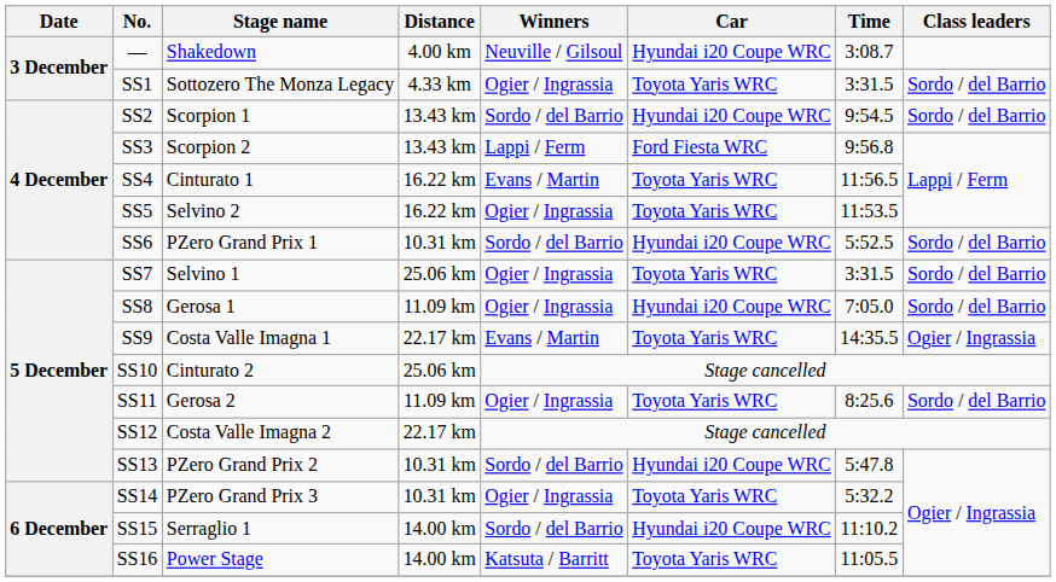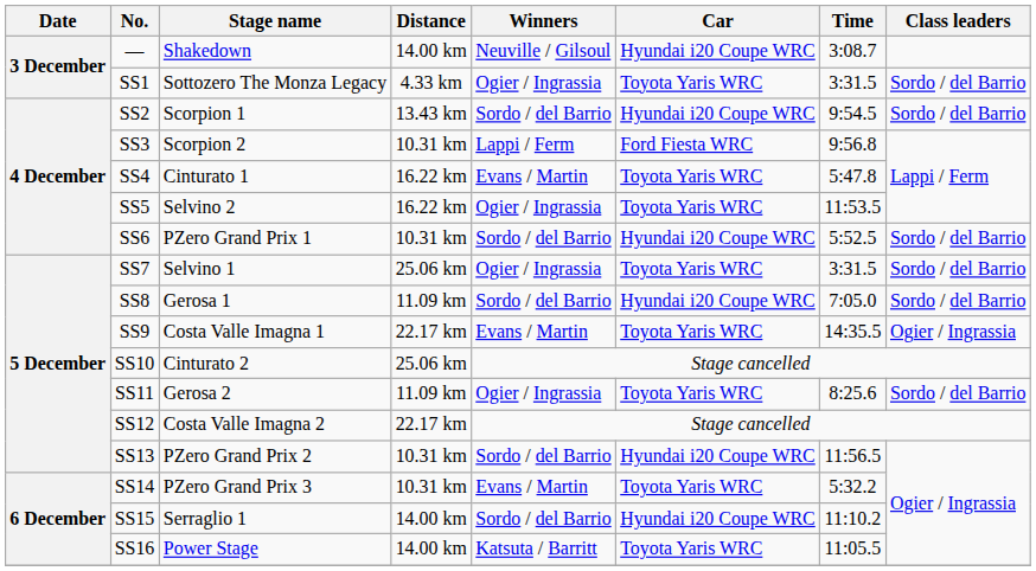 <table class="wikitable" style="font-size: 85%;">
 <tr>
 <th>Date</th>
 <th>No.</th>
 <th>Stage name</th>
 <th>Distance</th>
 <th>Winners</th>
 <th>Car</th>
 <th>Time</th>
 <th>Class leaders</th>
 </tr>
 <tr>
 <th rowspan="2" nowrap>3 December</th>
 <td align="center">—</td>
 <td><a href='#'>Shakedown</a></td>
-<td align="center">4.00 km</td>
+<td align="center">14.00 km</td>
 <td><a href='#'>Neuville</a> / <a href='#'>Gilsoul</a></td>
 <td><a href='#'>Hyundai i20 Coupe WRC</a></td>
 <td align="center">3:08.7</td>
 <td></td>
 </tr>
 <tr>
 <td align="center">SS1</td>
 <td>Sottozero The Monza Legacy</td>
 <td align="center">4.33 km</td>
 <td><a href='#'>Ogier</a> / <a href='#'>Ingrassia</a></td>
 <td><a href='#'>Toyota Yaris WRC</a></td>
 <td align="center">3:31.5</td>
 <td><a href='#'>Sordo</a> / <a href='#'>del Barrio</a></td>
 </tr>
 <tr>
 <th rowspan="5">4 December</th>
 <td align="center">SS2</td>
 <td>Scorpion 1</td>
 <td align="center">13.43 km</td>
 <td><a href='#'>Sordo</a> / <a href='#'>del Barrio</a></td>
 <td><a href='#'>Hyundai i20 Coupe WRC</a></td>
 <td align="center">9:54.5</td>
 <td><a href='#'>Sordo</a> / <a href='#'>del Barrio</a></td>
 </tr>
 <tr>
 <td align="center">SS3</td>
 <td>Scorpion 2</td>
-<td align="center">13.43 km</td>
+<td align="center">10.31 km</td>
 <td><a href='#'>Lappi</a> / <a href='#'>Ferm</a></td>
 <td><a href='#'>Ford Fiesta WRC</a></td>
 <td align="center">9:56.8</td>
 <td rowspan=3><a href='#'>Lappi</a> / <a href='#'>Ferm</a></td>
 </tr>
 <tr>
 <td align="center">SS4</td>
 <td>Cinturato  1</td>
 <td align="center">16.22 km</td>
 <td><a href='#'>Evans</a> / <a href='#'>Martin</a></td>
 <td><a href='#'>Toyota Yaris WRC</a></td>
-<td align="center">11:56.5</td>
+<td align="center">5:47.8</td>
 </tr>
 <tr>
 <td align="center">SS5</td>
 <td>Selvino 2</td>
 <td align="center">16.22 km</td>
 <td><a href='#'>Ogier</a> / <a href='#'>Ingrassia</a></td>
 <td><a href='#'>Toyota Yaris WRC</a></td>
 <td align="center">11:53.5</td>
 </tr>
 <tr>
 <td align="center">SS6</td>
 <td>PZero Grand Prix 1</td>
 <td align="center">10.31 km</td>
 <td><a href='#'>Sordo</a> / <a href='#'>del Barrio</a></td>
 <td><a href='#'>Hyundai i20 Coupe WRC</a></td>
 <td align="center">5:52.5</td>
 <td><a href='#'>Sordo</a> / <a href='#'>del Barrio</a></td>
 </tr>
 <tr>
 <th rowspan="7">5 December</th>
 <td align="center">SS7</td>
 <td>Selvino 1</td>
 <td align="center">25.06 km</td>
 <td><a href='#'>Ogier</a> / <a href='#'>Ingrassia</a></td>
 <td><a href='#'>Toyota Yaris WRC</a></td>
 <td align="center">3:31.5</td>
 <td><a href='#'>Sordo</a> / <a href='#'>del Barrio</a></td>
 </tr>
 <tr>
 <td align="center">SS8</td>
 <td>Gerosa 1</td>
 <td align="center">11.09 km</td>
-<td><a href='#'>Ogier</a> / <a href='#'>Ingrassia</a></td>
+<td><a href='#'>Sordo</a> / <a href='#'>del Barrio</a></td>
 <td><a href='#'>Hyundai i20 Coupe WRC</a></td>
 <td align="center">7:05.0</td>
 <td><a href='#'>Sordo</a> / <a href='#'>del Barrio</a></td>
 </tr>
 <tr>
 <td align="center">SS9</td>
 <td>Costa Valle Imagna 1</td>
 <td align="center">22.17 km</td>
 <td><a href='#'>Evans</a> / <a href='#'>Martin</a></td>
 <td><a href='#'>Toyota Yaris WRC</a></td>
 <td align="center">14:35.5</td>
 <td><a href='#'>Ogier</a> / <a href='#'>Ingrassia</a></td>
 </tr>
 <tr>
 <td align="center">SS10</td>
 <td>Cinturato  2</td>
 <td align="center">25.06 km</td>
 <td colspan="4" align="center"><em>Stage cancelled</em></td>
 </tr>
 <tr>
 <td align="center">SS11</td>
 <td>Gerosa 2</td>
 <td align="center">11.09 km</td>
 <td><a href='#'>Ogier</a> / <a href='#'>Ingrassia</a></td>
 <td><a href='#'>Toyota Yaris WRC</a></td>
 <td align="center">8:25.6</td>
 <td><a href='#'>Sordo</a> / <a href='#'>del Barrio</a></td>
 </tr>
 <tr>
 <td align="center">SS12</td>
 <td>Costa Valle Imagna 2</td>
 <td align="center">22.17 km</td>
 <td colspan="4" align="center"><em>Stage cancelled</em></td>
 </tr>
 <tr>
 <td align="center">SS13</td>
 <td>PZero Grand Prix 2</td>
 <td align="center">10.31 km</td>
 <td><a href='#'>Sordo</a> / <a href='#'>del Barrio</a></td>
 <td><a href='#'>Hyundai i20 Coupe WRC</a></td>
-<td align="center">5:47.8</td>
+<td align="center">11:56.5</td>
 <td rowspan="4"><a href='#'>Ogier</a> / <a href='#'>Ingrassia</a></td>
 </tr>
 <tr>
 <th rowspan="3">6 December</th>
 <td align="center">SS14</td>
 <td>PZero Grand Prix 3</td>
 <td align="center">10.31 km</td>
-<td><a href='#'>Ogier</a> / <a href='#'>Ingrassia</a></td>
+<td><a href='#'>Evans</a> / <a href='#'>Martin</a></td>
 <td><a href='#'>Toyota Yaris WRC</a></td>
 <td align="center">5:32.2</td>
 </tr>
 <tr>
 <td align="center">SS15</td>
 <td>Serraglio 1</td>
 <td align="center">14.00 km</td>
 <td><a href='#'>Sordo</a> / <a href='#'>del Barrio</a></td>
 <td><a href='#'>Hyundai i20 Coupe WRC</a></td>
 <td align="center">11:10.2</td>
 </tr>
 <tr>
 <td align="center">SS16</td>
 <td><a href='#'>Power Stage</a></td>
 <td align="center">14.00 km</td>
 <td><a href='#'>Katsuta</a> / <a href='#'>Barritt</a></td>
 <td><a href='#'>Toyota Yaris WRC</a></td>
 <td align="center">11:05.5</td>
 </tr>
 <tr>
 </tr>
 </table>
